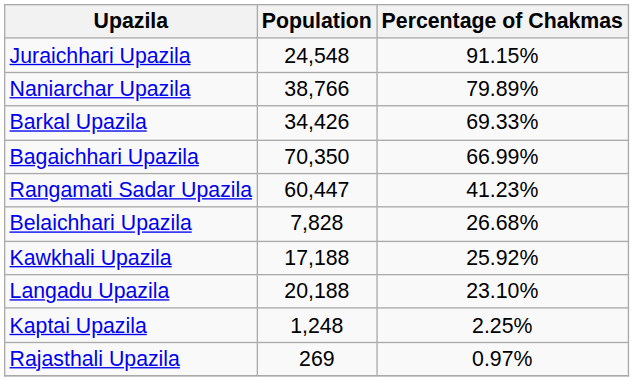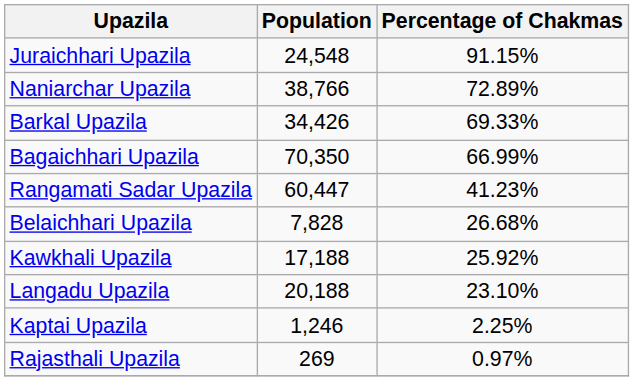 <table class="wikitable sortable">
 <tr>
 <th>Upazila</th>
 <th>Population</th>
 <th>Percentage of Chakmas</th>
 </tr>
 <tr>
 <td><a href='#'>Juraichhari Upazila</a></td>
 <td align=center>24,548</td>
 <td align=center>91.15%</td>
 </tr>
 <tr>
 <td><a href='#'>Naniarchar Upazila</a></td>
 <td align=center>38,766</td>
-<td align=center>79.89%</td>
+<td align=center>72.89%</td>
 </tr>
 <tr>
 <td><a href='#'>Barkal Upazila</a></td>
 <td align=center>34,426</td>
 <td align=center>69.33%</td>
 </tr>
 <tr>
 <td><a href='#'>Bagaichhari Upazila</a></td>
 <td align=center>70,350</td>
 <td align=center>66.99%</td>
 </tr>
 <tr>
 <td><a href='#'>Rangamati Sadar Upazila</a></td>
 <td align=center>60,447</td>
 <td align=center>41.23%</td>
 </tr>
 <tr>
 <td><a href='#'>Belaichhari Upazila</a></td>
 <td align=center>7,828</td>
 <td align=center>26.68%</td>
 </tr>
 <tr>
 <td><a href='#'>Kawkhali Upazila</a></td>
 <td align=center>17,188</td>
 <td align=center>25.92%</td>
 </tr>
 <tr>
 <td><a href='#'>Langadu Upazila</a></td>
 <td align=center>20,188</td>
 <td align='center'>23.10%</td>
 </tr>
 <tr>
 <td><a href='#'>Kaptai Upazila</a></td>
-<td align=center>1,248</td>
+<td align=center>1,246</td>
 <td align=center>2.25%</td>
 </tr>
 <tr>
 <td><a href='#'>Rajasthali Upazila</a></td>
 <td align=center>269</td>
 <td align=center>0.97%</td>
 </tr>
 <tr>
 </tr>
 </table>
